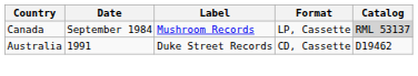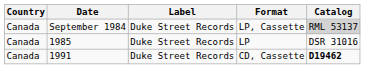 <table class="wikitable">
 <tr>
 <th>Country</th>
 <th>Date</th>
 <th>Label</th>
 <th>Format</th>
 <th>Catalog</th>
 </tr>
 <tr>
 <td>Canada</td>
 <td>September 1984</td>
-<td><a href='#'>Mushroom Records</a></td>
+<td>Duke Street Records</td>
 <td>LP, Cassette</td>
 <td style="background: lightgrey;">RML 53137</td>
 </tr>
 <tr>
-<td>Australia</td>
+<td>Canada</td>
+<td>1985</td>
+<td>Duke Street Records</td>
+<td>LP</td>
+<td>DSR 31016</td>
+</tr>
+<tr>
+<td>Canada</td>
 <td>1991</td>
 <td>Duke Street Records</td>
 <td>CD, Cassette</td>
-<td>D19462</td>
+<td><strong>D19462</strong></td>
 </tr>
 </table>
